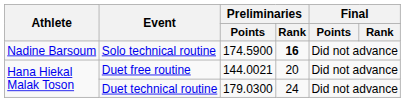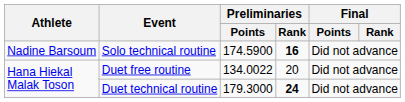 <table class="wikitable" style="text-align:center; font-size:90%;">
 <tr>
 <th rowspan="2">Athlete</th>
 <th rowspan="2">Event</th>
 <th colspan="2">Preliminaries</th>
 <th colspan="2">Final</th>
 </tr>
 <tr style="font-size:95%">
 <th>Points</th>
 <th>Rank</th>
 <th>Points</th>
 <th>Rank</th>
 </tr>
 <tr>
 <td align=left><a href='#'>Nadine Barsoum</a></td>
 <td align=left><a href='#'>Solo technical routine</a></td>
 <td>174.5900</td>
 <td><strong>16</strong></td>
 <td colspan=2>Did not advance</td>
 </tr>
 <tr>
 <td align=left rowspan=2><a href='#'>Hana Hiekal</a><br> <a href='#'>Malak Toson</a></td>
 <td align=left><a href='#'>Duet free routine</a></td>
-<td>144.0021</td>
+<td>134.0022</td>
 <td>20</td>
 <td colspan=2>Did not advance</td>
 </tr>
 <tr>
 <td align=left><a href='#'>Duet technical routine</a></td>
-<td>179.0300</td>
-<td>24</td>
+<td>179.3000</td>
+<td><strong>24</strong></td>
 <td colspan=2>Did not advance</td>
 </tr>
 </table>
